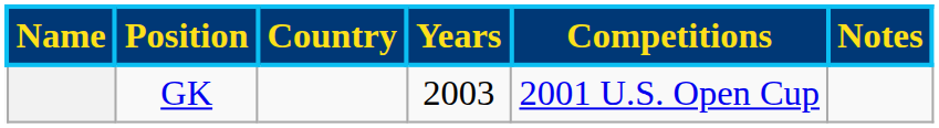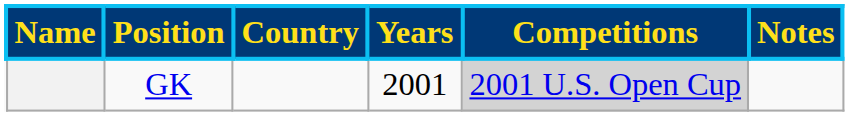 <table class="wikitable sortable" style="text-align:center;">
 <tr>
 </tr>
 <tr>
 <th style="background-color:#003876; color:#FFE01A; border:2px solid #0bbff2;" scope=col>Name</th>
 <th style="background-color:#003876; color:#FFE01A; border:2px solid #0bbff2;" scope=col>Position</th>
 <th style="background-color:#003876; color:#FFE01A; border:2px solid #0bbff2;" scope=col>Country</th>
 <th style="background-color:#003876; color:#FFE01A; border:2px solid #0bbff2;" scope=col>Years</th>
 <th style="background-color:#003876; color:#FFE01A; border:2px solid #0bbff2;" scope=col>Competitions</th>
 <th style="background-color:#003876; color:#FFE01A; border:2px solid #0bbff2;" scope=col>Notes</th>
 </tr>
 <tr>
 <th scope=row align=left></th>
 <td><a href='#'>GK</a></td>
 <td align=left></td>
-<td>2003</td>
-<td><a href='#'>2001 U.S. Open Cup</a></td>
+<td>2001</td>
+<td style="background: lightgrey;"><a href='#'>2001 U.S. Open Cup</a></td>
 <td></td>
 </tr>
 </table>
